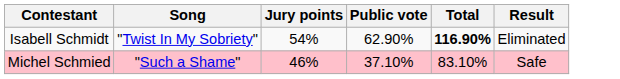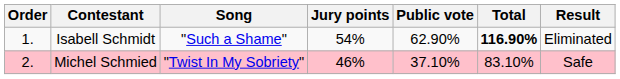 <table class="wikitable sortable" style="text-align: center; width: auto;">
 <tr class="hintergrundfarbe5">
+<th>Order</th>
 <th>Contestant</th>
 <th>Song</th>
 <th>Jury points</th>
 <th>Public vote</th>
 <th>Total</th>
 <th>Result</th>
 </tr>
 <tr>
+<td>1.</td>
 <td>Isabell Schmidt</td>
-<td>"<a href='#'>Twist In My Sobriety</a>"</td>
+<td>"<a href='#'>Such a Shame</a>"</td>
 <td>54%</td>
 <td>62.90%</td>
 <td><strong>116.90%</strong></td>
 <td>Eliminated</td>
 </tr>
 <tr bgcolor=pink>
+<td>2.</td>
 <td>Michel Schmied</td>
-<td>"<a href='#'>Such a Shame</a>"</td>
+<td>"<a href='#'>Twist In My Sobriety</a>"</td>
 <td>46%</td>
 <td>37.10%</td>
 <td>83.10%</td>
 <td>Safe</td>
 </tr>
 </table>
